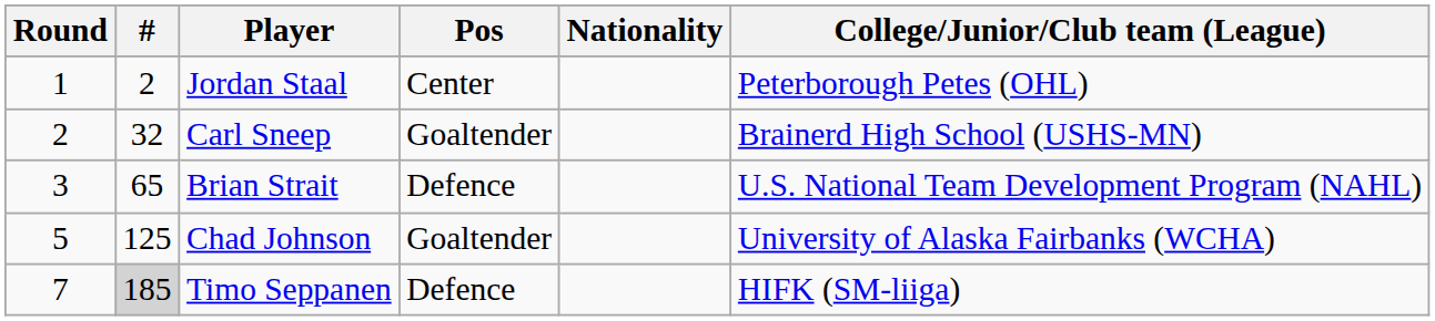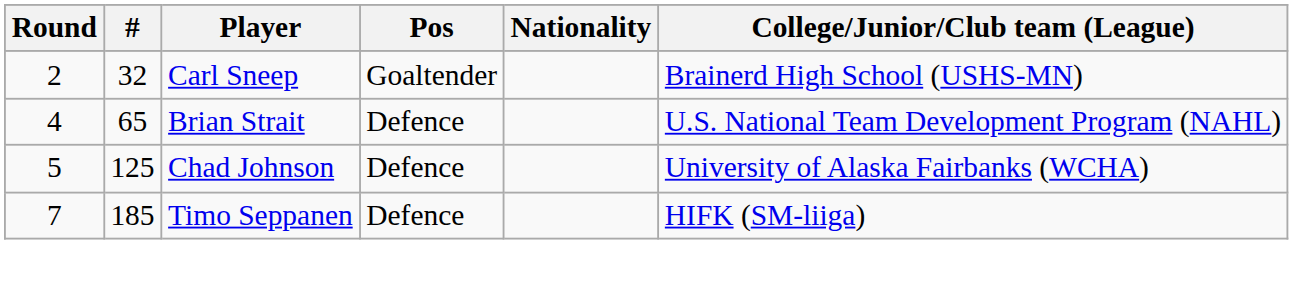 <table class="wikitable">
 <tr>
 <th>Round</th>
 <th>#</th>
 <th>Player</th>
 <th>Pos</th>
 <th>Nationality</th>
 <th>College/Junior/Club team (League)</th>
 </tr>
 <tr>
-<td style="text-align:center">1</td>
-<td style="text-align:center">2</td>
-<td><a href='#'>Jordan Staal</a></td>
-<td>Center</td>
-<td></td>
-<td><a href='#'>Peterborough Petes</a> (<a href='#'>OHL</a>)</td>
-</tr>
-<tr>
 <td style="text-align:center">2</td>
 <td style="text-align:center">32</td>
 <td><a href='#'>Carl Sneep</a></td>
 <td>Goaltender</td>
 <td></td>
 <td><a href='#'>Brainerd High School</a> (<a href='#'>USHS-MN</a>)</td>
 </tr>
 <tr>
-<td style="text-align:center">3</td>
+<td style="text-align:center">4</td>
 <td style="text-align:center">65</td>
 <td><a href='#'>Brian Strait</a></td>
 <td>Defence</td>
 <td></td>
 <td><a href='#'>U.S. National Team Development Program</a> (<a href='#'>NAHL</a>)</td>
 </tr>
 <tr>
 <td style="text-align:center">5</td>
 <td style="text-align:center">125</td>
 <td><a href='#'>Chad Johnson</a></td>
-<td>Goaltender</td>
+<td>Defence</td>
 <td></td>
 <td><a href='#'>University of Alaska Fairbanks</a> (<a href='#'>WCHA</a>)</td>
 </tr>
 <tr>
 <td style="text-align:center">7</td>
-<td style="background: lightgrey; text-align:center">185</td>
+<td style="text-align:center">185</td>
 <td><a href='#'>Timo Seppanen</a></td>
 <td>Defence</td>
 <td></td>
 <td><a href='#'>HIFK</a> (<a href='#'>SM-liiga</a>)</td>
 </tr>
 </table>
